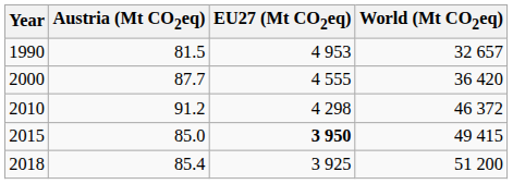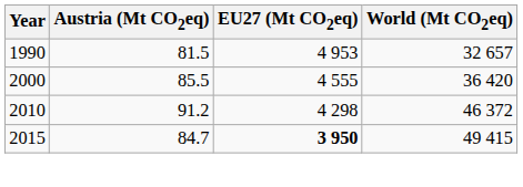 <table class="wikitable">
 <tr>
 <th style="text-align:right;">Year</th>
 <th>Austria (Mt CO<sub>2</sub>eq)</th>
 <th>EU27 (Mt CO<sub>2</sub>eq)</th>
 <th>World (Mt CO<sub>2</sub>eq)</th>
 </tr>
 <tr style="text-align:right; ">
 <td>1990</td>
 <td>81.5</td>
 <td>4 953</td>
 <td>32 657</td>
 </tr>
 <tr style="text-align:right; ">
 <td>2000</td>
-<td>87.7</td>
+<td>85.5</td>
 <td>4 555</td>
 <td>36 420</td>
 </tr>
 <tr style="text-align:right; ">
 <td>2010</td>
 <td>91.2</td>
 <td>4 298</td>
 <td>46 372</td>
 </tr>
 <tr style="text-align:right; ">
 <td>2015</td>
-<td>85.0</td>
+<td>84.7</td>
 <td><strong>3 950</strong></td>
 <td>49 415</td>
 </tr>
-<tr style="text-align:right; ">
-<td>2018</td>
-<td>85.4</td>
-<td>3 925</td>
-<td>51 200</td>
-</tr>
 </table>
